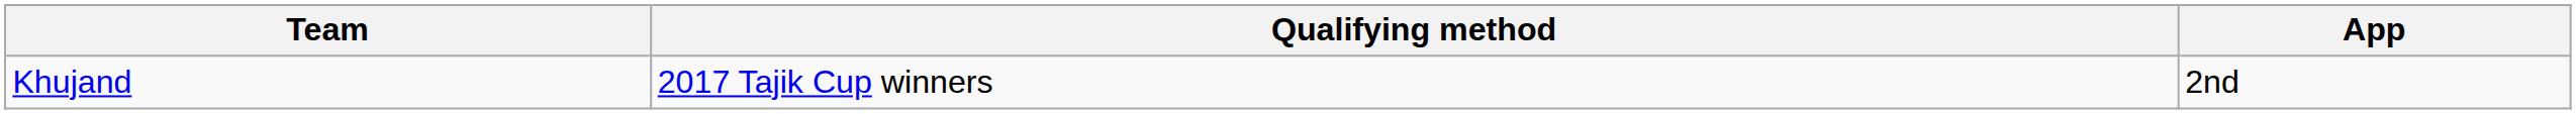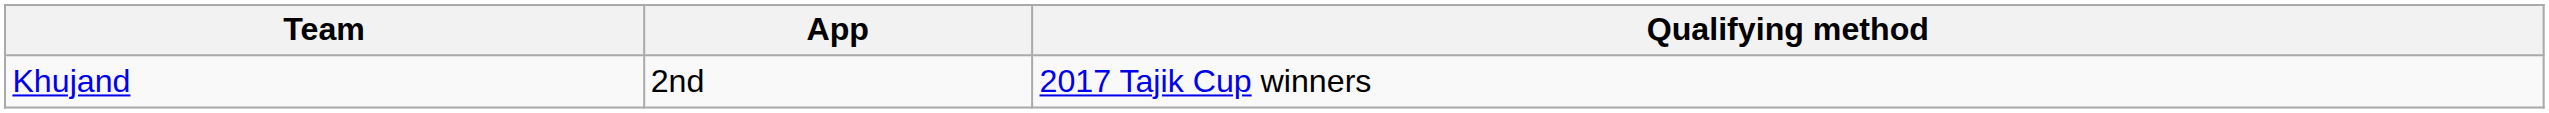 <table class="wikitable" style="table-layout:fixed;width:100%;">
 <tr>
 <th width=25%>Team</th>
+<th width=15%>App </th>
 <th width=60%>Qualifying method</th>
-<th width=15%>App </th>
 </tr>
 <tr>
 <td> <a href='#'>Khujand</a></td>
+<td>2nd </td>
 <td><a href='#'>2017 Tajik Cup</a> winners</td>
-<td>2nd </td>
 </tr>
 </table>
